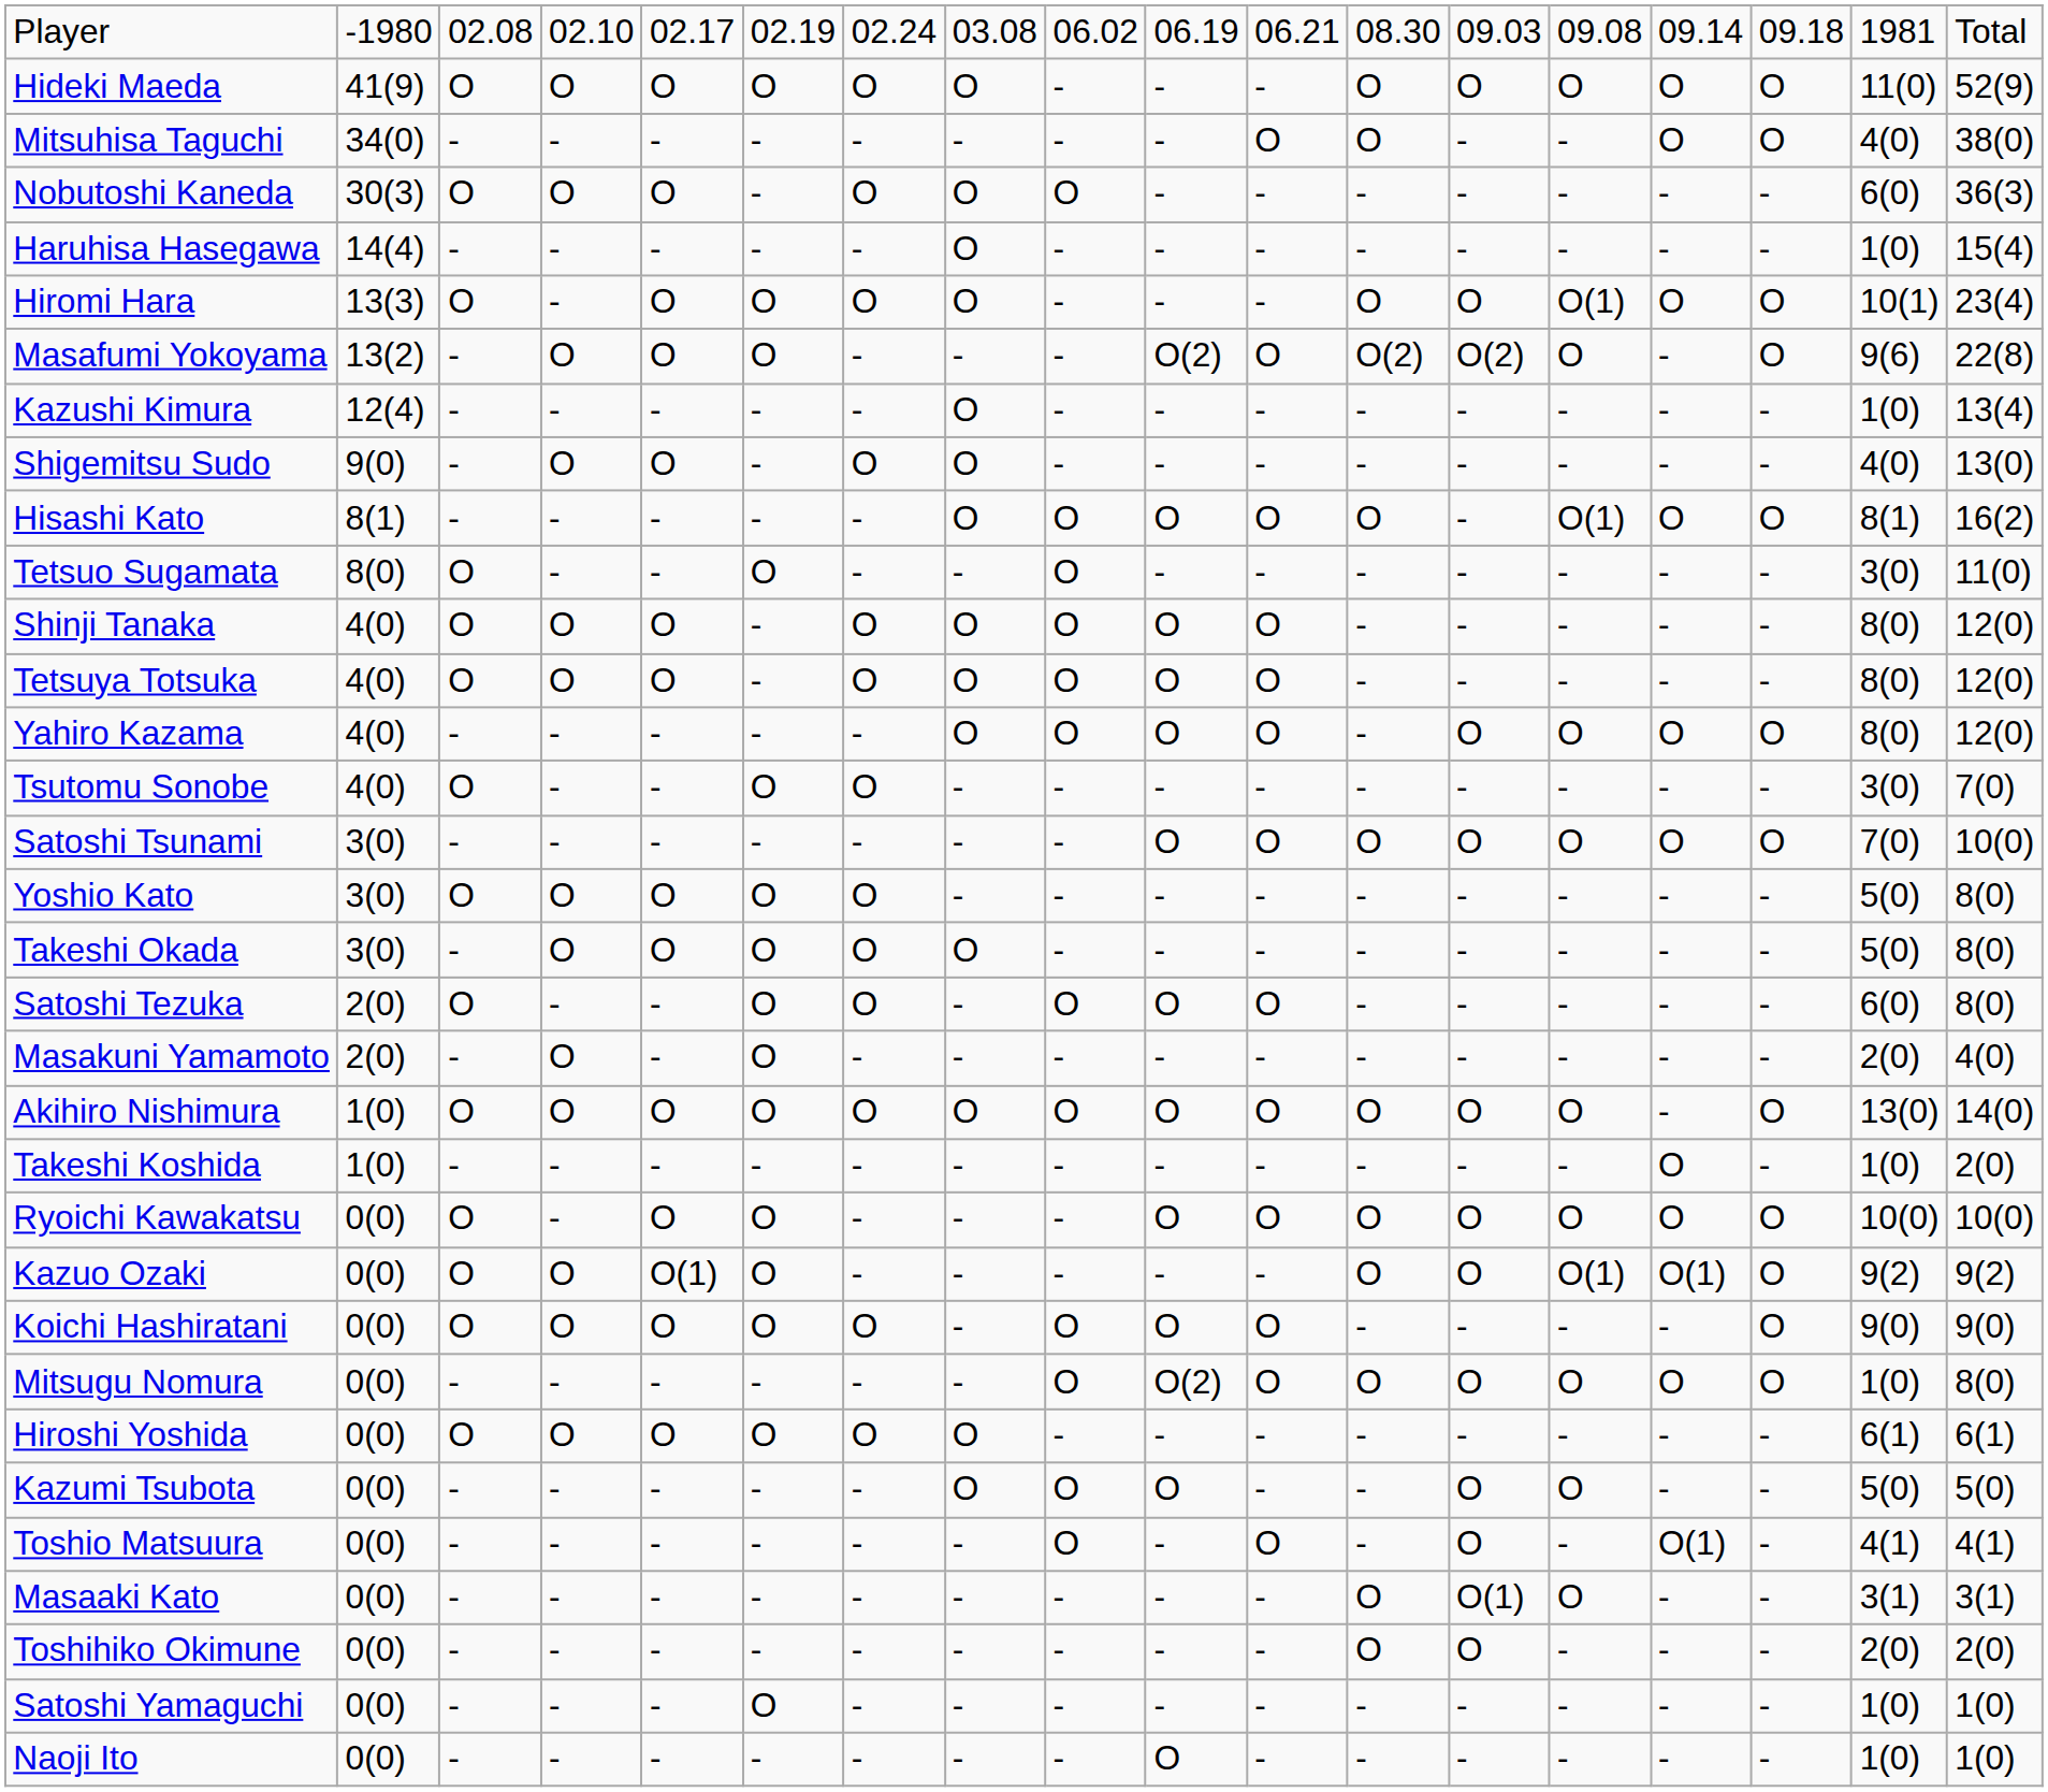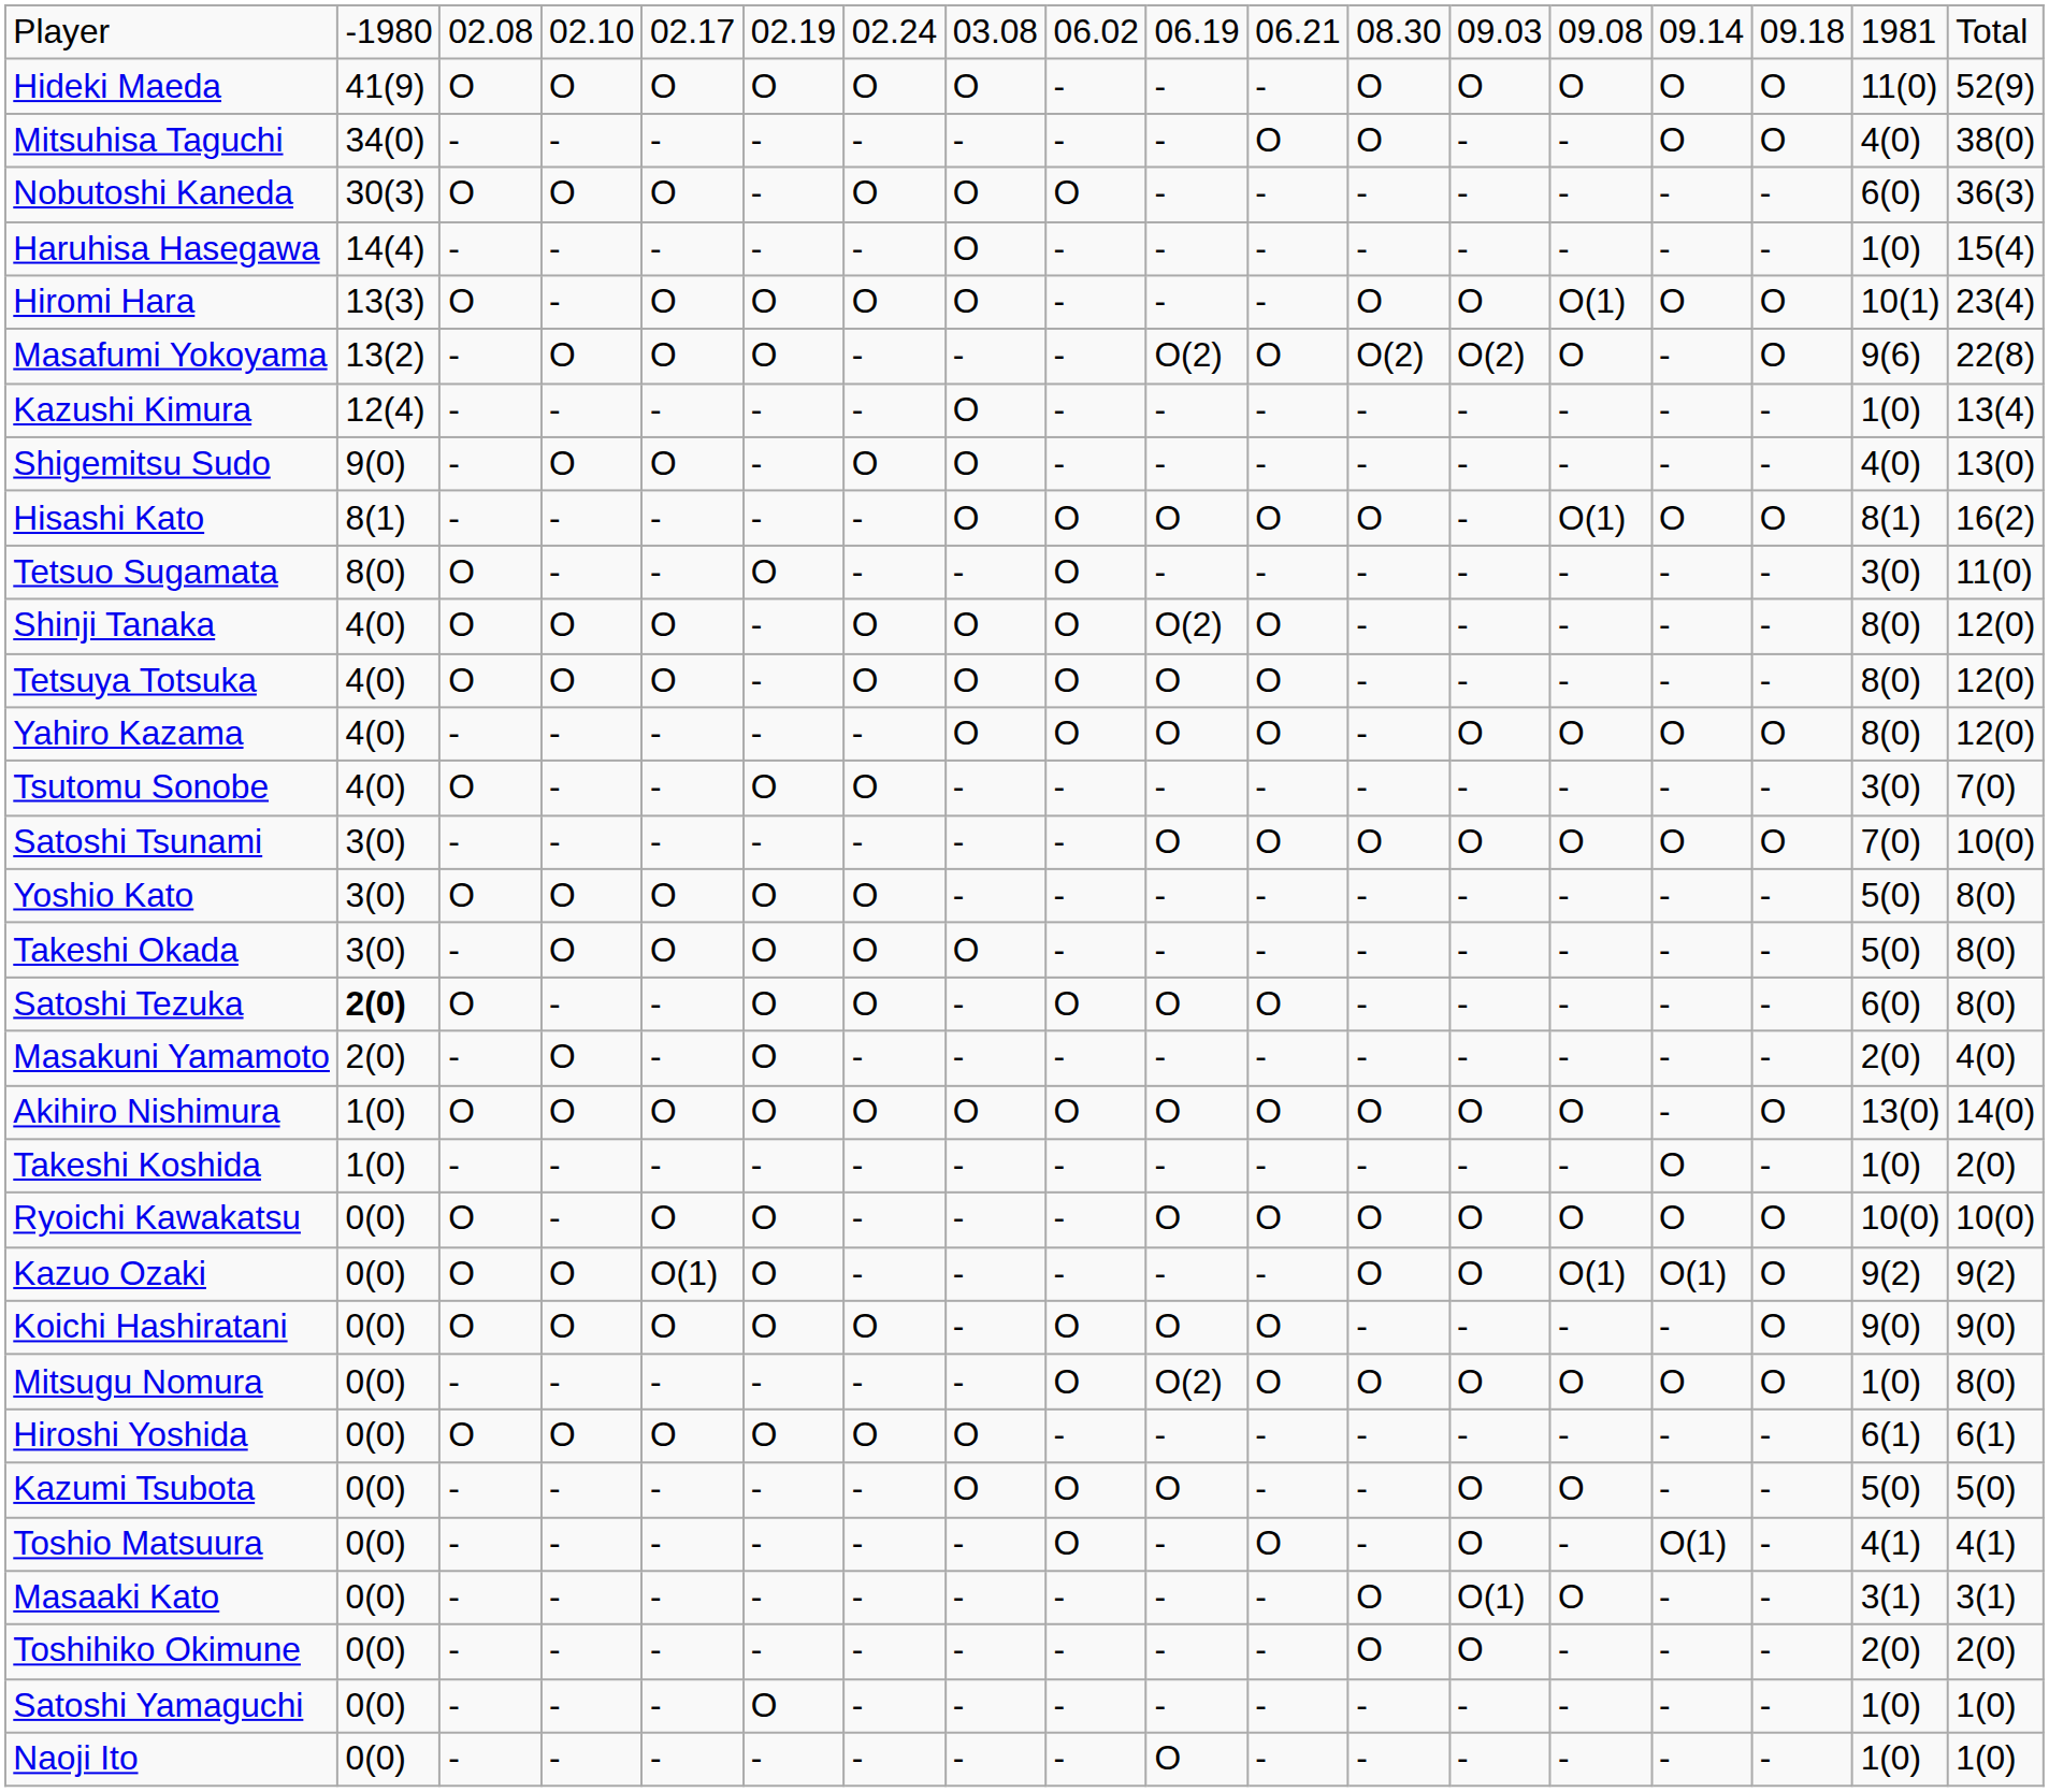 <table class="wikitable" style="text-align:left;">
 <tr>
 <td>Player</td>
 <td>-1980</td>
 <td>02.08</td>
 <td>02.10</td>
 <td>02.17</td>
 <td>02.19</td>
 <td>02.24</td>
 <td>03.08</td>
 <td>06.02</td>
 <td>06.19</td>
 <td>06.21</td>
 <td>08.30</td>
 <td>09.03</td>
 <td>09.08</td>
 <td>09.14</td>
 <td>09.18</td>
 <td>1981</td>
 <td>Total</td>
 </tr>
 <tr>
 <td><a href='#'>Hideki Maeda</a></td>
 <td>41(9)</td>
 <td>O</td>
 <td>O</td>
 <td>O</td>
 <td>O</td>
 <td>O</td>
 <td>O</td>
 <td>-</td>
 <td>-</td>
 <td>-</td>
 <td>O</td>
 <td>O</td>
 <td>O</td>
 <td>O</td>
 <td>O</td>
 <td>11(0)</td>
 <td>52(9)</td>
 </tr>
 <tr>
 <td><a href='#'>Mitsuhisa Taguchi</a></td>
 <td>34(0)</td>
 <td>-</td>
 <td>-</td>
 <td>-</td>
 <td>-</td>
 <td>-</td>
 <td>-</td>
 <td>-</td>
 <td>-</td>
 <td>O</td>
 <td>O</td>
 <td>-</td>
 <td>-</td>
 <td>O</td>
 <td>O</td>
 <td>4(0)</td>
 <td>38(0)</td>
 </tr>
 <tr>
 <td><a href='#'>Nobutoshi Kaneda</a></td>
 <td>30(3)</td>
 <td>O</td>
 <td>O</td>
 <td>O</td>
 <td>-</td>
 <td>O</td>
 <td>O</td>
 <td>O</td>
 <td>-</td>
 <td>-</td>
 <td>-</td>
 <td>-</td>
 <td>-</td>
 <td>-</td>
 <td>-</td>
 <td>6(0)</td>
 <td>36(3)</td>
 </tr>
 <tr>
 <td><a href='#'>Haruhisa Hasegawa</a></td>
 <td>14(4)</td>
 <td>-</td>
 <td>-</td>
 <td>-</td>
 <td>-</td>
 <td>-</td>
 <td>O</td>
 <td>-</td>
 <td>-</td>
 <td>-</td>
 <td>-</td>
 <td>-</td>
 <td>-</td>
 <td>-</td>
 <td>-</td>
 <td>1(0)</td>
 <td>15(4)</td>
 </tr>
 <tr>
 <td><a href='#'>Hiromi Hara</a></td>
 <td>13(3)</td>
 <td>O</td>
 <td>-</td>
 <td>O</td>
 <td>O</td>
 <td>O</td>
 <td>O</td>
 <td>-</td>
 <td>-</td>
 <td>-</td>
 <td>O</td>
 <td>O</td>
 <td>O(1)</td>
 <td>O</td>
 <td>O</td>
 <td>10(1)</td>
 <td>23(4)</td>
 </tr>
 <tr>
 <td><a href='#'>Masafumi Yokoyama</a></td>
 <td>13(2)</td>
 <td>-</td>
 <td>O</td>
 <td>O</td>
 <td>O</td>
 <td>-</td>
 <td>-</td>
 <td>-</td>
 <td>O(2)</td>
 <td>O</td>
 <td>O(2)</td>
 <td>O(2)</td>
 <td>O</td>
 <td>-</td>
 <td>O</td>
 <td>9(6)</td>
 <td>22(8)</td>
 </tr>
 <tr>
 <td><a href='#'>Kazushi Kimura</a></td>
 <td>12(4)</td>
 <td>-</td>
 <td>-</td>
 <td>-</td>
 <td>-</td>
 <td>-</td>
 <td>O</td>
 <td>-</td>
 <td>-</td>
 <td>-</td>
 <td>-</td>
 <td>-</td>
 <td>-</td>
 <td>-</td>
 <td>-</td>
 <td>1(0)</td>
 <td>13(4)</td>
 </tr>
 <tr>
 <td><a href='#'>Shigemitsu Sudo</a></td>
 <td>9(0)</td>
 <td>-</td>
 <td>O</td>
 <td>O</td>
 <td>-</td>
 <td>O</td>
 <td>O</td>
 <td>-</td>
 <td>-</td>
 <td>-</td>
 <td>-</td>
 <td>-</td>
 <td>-</td>
 <td>-</td>
 <td>-</td>
 <td>4(0)</td>
 <td>13(0)</td>
 </tr>
 <tr>
 <td><a href='#'>Hisashi Kato</a></td>
 <td>8(1)</td>
 <td>-</td>
 <td>-</td>
 <td>-</td>
 <td>-</td>
 <td>-</td>
 <td>O</td>
 <td>O</td>
 <td>O</td>
 <td>O</td>
 <td>O</td>
 <td>-</td>
 <td>O(1)</td>
 <td>O</td>
 <td>O</td>
 <td>8(1)</td>
 <td>16(2)</td>
 </tr>
 <tr>
 <td><a href='#'>Tetsuo Sugamata</a></td>
 <td>8(0)</td>
 <td>O</td>
 <td>-</td>
 <td>-</td>
 <td>O</td>
 <td>-</td>
 <td>-</td>
 <td>O</td>
 <td>-</td>
 <td>-</td>
 <td>-</td>
 <td>-</td>
 <td>-</td>
 <td>-</td>
 <td>-</td>
 <td>3(0)</td>
 <td>11(0)</td>
 </tr>
 <tr>
 <td><a href='#'>Shinji Tanaka</a></td>
 <td>4(0)</td>
 <td>O</td>
 <td>O</td>
 <td>O</td>
 <td>-</td>
 <td>O</td>
 <td>O</td>
 <td>O</td>
-<td>O</td>
+<td>O(2)</td>
 <td>O</td>
 <td>-</td>
 <td>-</td>
 <td>-</td>
 <td>-</td>
 <td>-</td>
 <td>8(0)</td>
 <td>12(0)</td>
 </tr>
 <tr>
 <td><a href='#'>Tetsuya Totsuka</a></td>
 <td>4(0)</td>
 <td>O</td>
 <td>O</td>
 <td>O</td>
 <td>-</td>
 <td>O</td>
 <td>O</td>
 <td>O</td>
 <td>O</td>
 <td>O</td>
 <td>-</td>
 <td>-</td>
 <td>-</td>
 <td>-</td>
 <td>-</td>
 <td>8(0)</td>
 <td>12(0)</td>
 </tr>
 <tr>
 <td><a href='#'>Yahiro Kazama</a></td>
 <td>4(0)</td>
 <td>-</td>
 <td>-</td>
 <td>-</td>
 <td>-</td>
 <td>-</td>
 <td>O</td>
 <td>O</td>
 <td>O</td>
 <td>O</td>
 <td>-</td>
 <td>O</td>
 <td>O</td>
 <td>O</td>
 <td>O</td>
 <td>8(0)</td>
 <td>12(0)</td>
 </tr>
 <tr>
 <td><a href='#'>Tsutomu Sonobe</a></td>
 <td>4(0)</td>
 <td>O</td>
 <td>-</td>
 <td>-</td>
 <td>O</td>
 <td>O</td>
 <td>-</td>
 <td>-</td>
 <td>-</td>
 <td>-</td>
 <td>-</td>
 <td>-</td>
 <td>-</td>
 <td>-</td>
 <td>-</td>
 <td>3(0)</td>
 <td>7(0)</td>
 </tr>
 <tr>
 <td><a href='#'>Satoshi Tsunami</a></td>
 <td>3(0)</td>
 <td>-</td>
 <td>-</td>
 <td>-</td>
 <td>-</td>
 <td>-</td>
 <td>-</td>
 <td>-</td>
 <td>O</td>
 <td>O</td>
 <td>O</td>
 <td>O</td>
 <td>O</td>
 <td>O</td>
 <td>O</td>
 <td>7(0)</td>
 <td>10(0)</td>
 </tr>
 <tr>
 <td><a href='#'>Yoshio Kato</a></td>
 <td>3(0)</td>
 <td>O</td>
 <td>O</td>
 <td>O</td>
 <td>O</td>
 <td>O</td>
 <td>-</td>
 <td>-</td>
 <td>-</td>
 <td>-</td>
 <td>-</td>
 <td>-</td>
 <td>-</td>
 <td>-</td>
 <td>-</td>
 <td>5(0)</td>
 <td>8(0)</td>
 </tr>
 <tr>
 <td><a href='#'>Takeshi Okada</a></td>
 <td>3(0)</td>
 <td>-</td>
 <td>O</td>
 <td>O</td>
 <td>O</td>
 <td>O</td>
 <td>O</td>
 <td>-</td>
 <td>-</td>
 <td>-</td>
 <td>-</td>
 <td>-</td>
 <td>-</td>
 <td>-</td>
 <td>-</td>
 <td>5(0)</td>
 <td>8(0)</td>
 </tr>
 <tr>
 <td><a href='#'>Satoshi Tezuka</a></td>
-<td>2(0)</td>
+<td><strong>2(0)</strong></td>
 <td>O</td>
 <td>-</td>
 <td>-</td>
 <td>O</td>
 <td>O</td>
 <td>-</td>
 <td>O</td>
 <td>O</td>
 <td>O</td>
 <td>-</td>
 <td>-</td>
 <td>-</td>
 <td>-</td>
 <td>-</td>
 <td>6(0)</td>
 <td>8(0)</td>
 </tr>
 <tr>
 <td><a href='#'>Masakuni Yamamoto</a></td>
 <td>2(0)</td>
 <td>-</td>
 <td>O</td>
 <td>-</td>
 <td>O</td>
 <td>-</td>
 <td>-</td>
 <td>-</td>
 <td>-</td>
 <td>-</td>
 <td>-</td>
 <td>-</td>
 <td>-</td>
 <td>-</td>
 <td>-</td>
 <td>2(0)</td>
 <td>4(0)</td>
 </tr>
 <tr>
 <td><a href='#'>Akihiro Nishimura</a></td>
 <td>1(0)</td>
 <td>O</td>
 <td>O</td>
 <td>O</td>
 <td>O</td>
 <td>O</td>
 <td>O</td>
 <td>O</td>
 <td>O</td>
 <td>O</td>
 <td>O</td>
 <td>O</td>
 <td>O</td>
 <td>-</td>
 <td>O</td>
 <td>13(0)</td>
 <td>14(0)</td>
 </tr>
 <tr>
 <td><a href='#'>Takeshi Koshida</a></td>
 <td>1(0)</td>
 <td>-</td>
 <td>-</td>
 <td>-</td>
 <td>-</td>
 <td>-</td>
 <td>-</td>
 <td>-</td>
 <td>-</td>
 <td>-</td>
 <td>-</td>
 <td>-</td>
 <td>-</td>
 <td>O</td>
 <td>-</td>
 <td>1(0)</td>
 <td>2(0)</td>
 </tr>
 <tr>
 <td><a href='#'>Ryoichi Kawakatsu</a></td>
 <td>0(0)</td>
 <td>O</td>
 <td>-</td>
 <td>O</td>
 <td>O</td>
 <td>-</td>
 <td>-</td>
 <td>-</td>
 <td>O</td>
 <td>O</td>
 <td>O</td>
 <td>O</td>
 <td>O</td>
 <td>O</td>
 <td>O</td>
 <td>10(0)</td>
 <td>10(0)</td>
 </tr>
 <tr>
 <td><a href='#'>Kazuo Ozaki</a></td>
 <td>0(0)</td>
 <td>O</td>
 <td>O</td>
 <td>O(1)</td>
 <td>O</td>
 <td>-</td>
 <td>-</td>
 <td>-</td>
 <td>-</td>
 <td>-</td>
 <td>O</td>
 <td>O</td>
 <td>O(1)</td>
 <td>O(1)</td>
 <td>O</td>
 <td>9(2)</td>
 <td>9(2)</td>
 </tr>
 <tr>
 <td><a href='#'>Koichi Hashiratani</a></td>
 <td>0(0)</td>
 <td>O</td>
 <td>O</td>
 <td>O</td>
 <td>O</td>
 <td>O</td>
 <td>-</td>
 <td>O</td>
 <td>O</td>
 <td>O</td>
 <td>-</td>
 <td>-</td>
 <td>-</td>
 <td>-</td>
 <td>O</td>
 <td>9(0)</td>
 <td>9(0)</td>
 </tr>
 <tr>
 <td><a href='#'>Mitsugu Nomura</a></td>
 <td>0(0)</td>
 <td>-</td>
 <td>-</td>
 <td>-</td>
 <td>-</td>
 <td>-</td>
 <td>-</td>
 <td>O</td>
 <td>O(2)</td>
 <td>O</td>
 <td>O</td>
 <td>O</td>
 <td>O</td>
 <td>O</td>
 <td>O</td>
 <td>1(0)</td>
 <td>8(0)</td>
 </tr>
 <tr>
 <td><a href='#'>Hiroshi Yoshida</a></td>
 <td>0(0)</td>
 <td>O</td>
 <td>O</td>
 <td>O</td>
 <td>O</td>
 <td>O</td>
 <td>O</td>
 <td>-</td>
 <td>-</td>
 <td>-</td>
 <td>-</td>
 <td>-</td>
 <td>-</td>
 <td>-</td>
 <td>-</td>
 <td>6(1)</td>
 <td>6(1)</td>
 </tr>
 <tr>
 <td><a href='#'>Kazumi Tsubota</a></td>
 <td>0(0)</td>
 <td>-</td>
 <td>-</td>
 <td>-</td>
 <td>-</td>
 <td>-</td>
 <td>O</td>
 <td>O</td>
 <td>O</td>
 <td>-</td>
 <td>-</td>
 <td>O</td>
 <td>O</td>
 <td>-</td>
 <td>-</td>
 <td>5(0)</td>
 <td>5(0)</td>
 </tr>
 <tr>
 <td><a href='#'>Toshio Matsuura</a></td>
 <td>0(0)</td>
 <td>-</td>
 <td>-</td>
 <td>-</td>
 <td>-</td>
 <td>-</td>
 <td>-</td>
 <td>O</td>
 <td>-</td>
 <td>O</td>
 <td>-</td>
 <td>O</td>
 <td>-</td>
 <td>O(1)</td>
 <td>-</td>
 <td>4(1)</td>
 <td>4(1)</td>
 </tr>
 <tr>
 <td><a href='#'>Masaaki Kato</a></td>
 <td>0(0)</td>
 <td>-</td>
 <td>-</td>
 <td>-</td>
 <td>-</td>
 <td>-</td>
 <td>-</td>
 <td>-</td>
 <td>-</td>
 <td>-</td>
 <td>O</td>
 <td>O(1)</td>
 <td>O</td>
 <td>-</td>
 <td>-</td>
 <td>3(1)</td>
 <td>3(1)</td>
 </tr>
 <tr>
 <td><a href='#'>Toshihiko Okimune</a></td>
 <td>0(0)</td>
 <td>-</td>
 <td>-</td>
 <td>-</td>
 <td>-</td>
 <td>-</td>
 <td>-</td>
 <td>-</td>
 <td>-</td>
 <td>-</td>
 <td>O</td>
 <td>O</td>
 <td>-</td>
 <td>-</td>
 <td>-</td>
 <td>2(0)</td>
 <td>2(0)</td>
 </tr>
 <tr>
 <td><a href='#'>Satoshi Yamaguchi</a></td>
 <td>0(0)</td>
 <td>-</td>
 <td>-</td>
 <td>-</td>
 <td>O</td>
 <td>-</td>
 <td>-</td>
 <td>-</td>
 <td>-</td>
 <td>-</td>
 <td>-</td>
 <td>-</td>
 <td>-</td>
 <td>-</td>
 <td>-</td>
 <td>1(0)</td>
 <td>1(0)</td>
 </tr>
 <tr>
 <td><a href='#'>Naoji Ito</a></td>
 <td>0(0)</td>
 <td>-</td>
 <td>-</td>
 <td>-</td>
 <td>-</td>
 <td>-</td>
 <td>-</td>
 <td>-</td>
 <td>O</td>
 <td>-</td>
 <td>-</td>
 <td>-</td>
 <td>-</td>
 <td>-</td>
 <td>-</td>
 <td>1(0)</td>
 <td>1(0)</td>
 </tr>
 </table>
